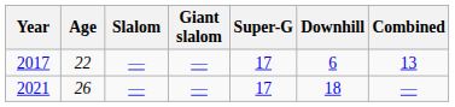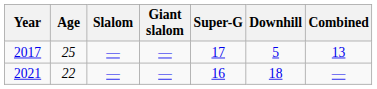 <table class=wikitable style="text-align:center">
 <tr>
 <th>  Year  </th>
 <th> Age </th>
 <th> Slalom </th>
 <th> Giant <br> slalom </th>
 <th>Super-G</th>
 <th>Downhill</th>
 <th>Combined</th>
 </tr>
 <tr>
 <td><a href='#'>2017</a></td>
-<td><em>22</em></td>
+<td><em>25</em></td>
 <td><a href='#'>—</a></td>
 <td><a href='#'>—</a></td>
 <td><a href='#'>17</a></td>
-<td><a href='#'>6</a></td>
+<td><a href='#'>5</a></td>
 <td><a href='#'>13</a></td>
 </tr>
 <tr>
 <td><a href='#'>2021</a></td>
-<td><em>26</em></td>
+<td><em>22</em></td>
 <td><a href='#'>—</a></td>
 <td><a href='#'>—</a></td>
-<td><a href='#'>17</a></td>
+<td><a href='#'>16</a></td>
 <td><a href='#'>18</a></td>
 <td><a href='#'>—</a></td>
 </tr>
 </table>
